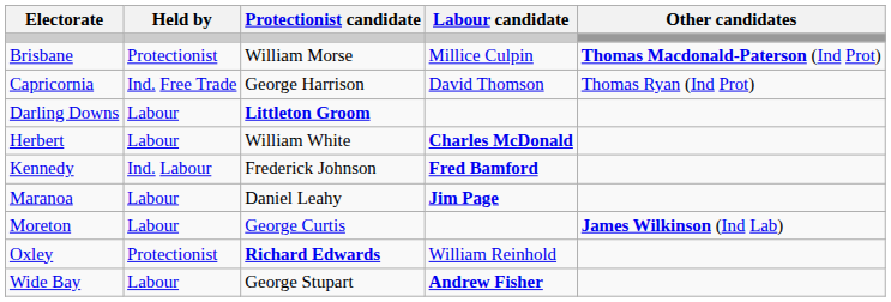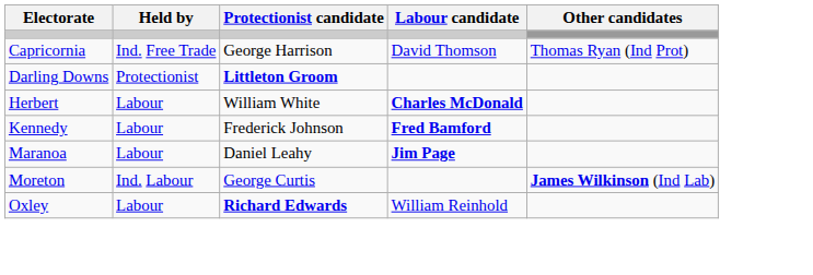 <table class="wikitable">
 <tr>
 <th>Electorate</th>
 <th>Held by</th>
 <th><a href='#'>Protectionist</a> candidate</th>
 <th><a href='#'>Labour</a> candidate</th>
 <th>Other candidates</th>
 </tr>
 <tr bgcolor="#cccccc">
 <td></td>
 <td></td>
 <td></td>
 <td></td>
 <td bgcolor="#999999"></td>
 </tr>
 <tr>
-<td><a href='#'>Brisbane</a></td>
-<td><a href='#'>Protectionist</a></td>
-<td>William Morse</td>
-<td><a href='#'>Millice Culpin</a></td>
-<td><strong><a href='#'>Thomas Macdonald-Paterson</a></strong> (<a href='#'>Ind</a> <a href='#'>Prot</a>)</td>
-</tr>
-<tr>
 <td><a href='#'>Capricornia</a></td>
 <td><a href='#'>Ind.</a> <a href='#'>Free Trade</a></td>
 <td>George Harrison</td>
 <td><a href='#'>David Thomson</a></td>
 <td><a href='#'>Thomas Ryan</a> (<a href='#'>Ind</a> <a href='#'>Prot</a>)</td>
 </tr>
 <tr>
 <td><a href='#'>Darling Downs</a></td>
-<td><a href='#'>Labour</a></td>
+<td><a href='#'>Protectionist</a></td>
 <td><strong><a href='#'>Littleton Groom</a></strong></td>
 <td></td>
 <td></td>
 </tr>
 <tr>
 <td><a href='#'>Herbert</a></td>
 <td><a href='#'>Labour</a></td>
 <td>William White</td>
 <td><strong><a href='#'>Charles McDonald</a></strong></td>
 <td></td>
 </tr>
 <tr>
 <td><a href='#'>Kennedy</a></td>
-<td><a href='#'>Ind.</a> <a href='#'>Labour</a></td>
+<td><a href='#'>Labour</a></td>
 <td>Frederick Johnson</td>
 <td><strong><a href='#'>Fred Bamford</a></strong></td>
 <td></td>
 </tr>
 <tr>
 <td><a href='#'>Maranoa</a></td>
 <td><a href='#'>Labour</a></td>
 <td>Daniel Leahy</td>
 <td><strong><a href='#'>Jim Page</a></strong></td>
 </tr>
 <tr>
 <td><a href='#'>Moreton</a></td>
-<td><a href='#'>Labour</a></td>
+<td><a href='#'>Ind.</a> <a href='#'>Labour</a></td>
 <td><a href='#'>George Curtis</a></td>
 <td></td>
 <td><strong><a href='#'>James Wilkinson</a></strong> (<a href='#'>Ind</a> <a href='#'>Lab</a>)</td>
 </tr>
 <tr>
 <td><a href='#'>Oxley</a></td>
-<td><a href='#'>Protectionist</a></td>
+<td><a href='#'>Labour</a></td>
 <td><strong><a href='#'>Richard Edwards</a></strong></td>
 <td><a href='#'>William Reinhold</a></td>
 <td></td>
 </tr>
-<tr>
-<td><a href='#'>Wide Bay</a></td>
-<td><a href='#'>Labour</a></td>
-<td>George Stupart</td>
-<td><strong><a href='#'>Andrew Fisher</a></strong></td>
-<td></td>
-</tr>
 </table>
